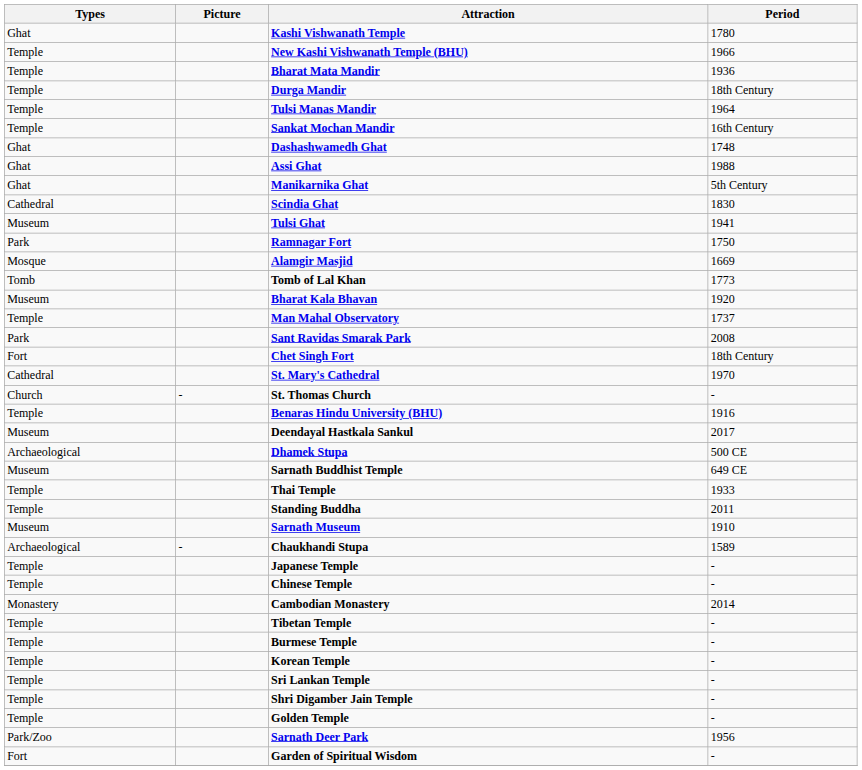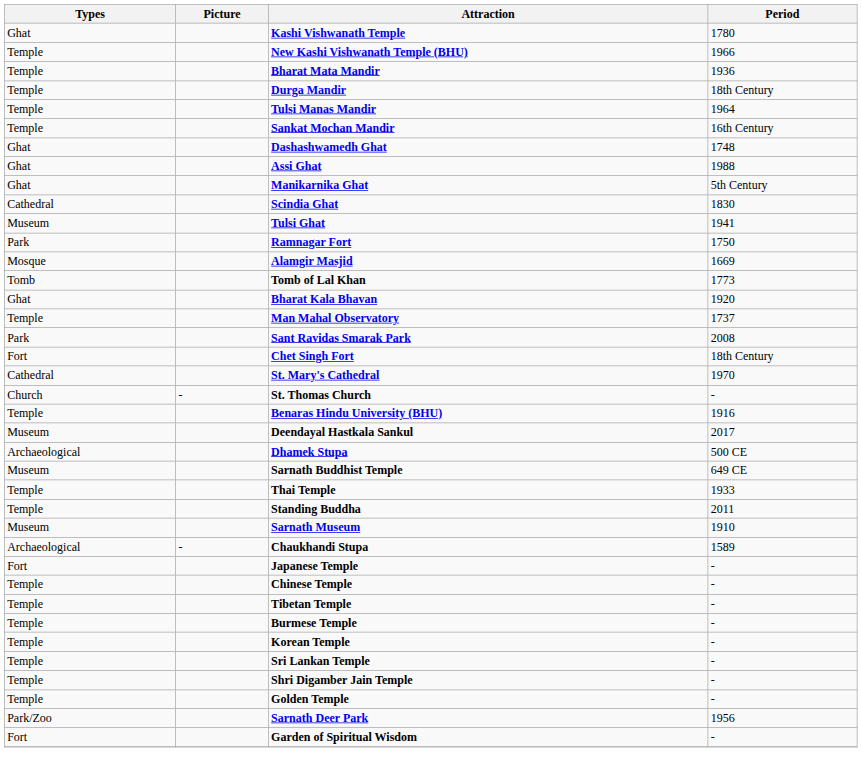 <table class="wikitable" width="90%">
 <tr>
 <th>Types</th>
 <th>Picture</th>
 <th>Attraction</th>
 <th>Period</th>
 </tr>
 <tr>
 <td>Ghat</td>
 <td></td>
 <td><strong><a href='#'>Kashi Vishwanath Temple</a></strong></td>
 <td>1780</td>
 </tr>
 <tr>
 <td>Temple</td>
 <td></td>
 <td><strong><a href='#'>New Kashi Vishwanath Temple (BHU)</a></strong></td>
 <td>1966</td>
 </tr>
 <tr>
 <td>Temple</td>
 <td></td>
 <td><strong><a href='#'>Bharat Mata Mandir</a></strong></td>
 <td>1936</td>
 </tr>
 <tr>
 <td>Temple</td>
 <td></td>
 <td><strong><a href='#'>Durga Mandir</a></strong></td>
 <td>18th Century</td>
 </tr>
 <tr>
 <td>Temple</td>
 <td></td>
 <td><strong><a href='#'>Tulsi Manas Mandir</a></strong></td>
 <td>1964</td>
 </tr>
 <tr>
 <td>Temple</td>
 <td></td>
 <td><strong><a href='#'>Sankat Mochan Mandir</a></strong></td>
 <td>16th Century</td>
 </tr>
 <tr>
 <td>Ghat</td>
 <td></td>
 <td><strong><a href='#'>Dashashwamedh Ghat</a></strong></td>
 <td>1748</td>
 </tr>
 <tr>
 <td>Ghat</td>
 <td></td>
 <td><strong><a href='#'>Assi Ghat</a></strong></td>
 <td>1988</td>
 </tr>
 <tr>
 <td>Ghat</td>
 <td></td>
 <td><strong><a href='#'>Manikarnika Ghat</a></strong></td>
 <td>5th Century</td>
 </tr>
 <tr>
 <td>Cathedral</td>
 <td></td>
 <td><strong><a href='#'>Scindia Ghat</a></strong></td>
 <td>1830</td>
 </tr>
 <tr>
 <td>Museum</td>
 <td></td>
 <td><strong><a href='#'>Tulsi Ghat</a></strong></td>
 <td>1941</td>
 </tr>
 <tr>
 <td>Park</td>
 <td></td>
 <td><strong><a href='#'>Ramnagar Fort</a></strong></td>
 <td>1750</td>
 </tr>
 <tr>
 <td>Mosque</td>
 <td></td>
 <td><strong><a href='#'>Alamgir Masjid</a></strong></td>
 <td>1669</td>
 </tr>
 <tr>
 <td>Tomb</td>
 <td></td>
 <td><strong>Tomb of Lal Khan</strong></td>
 <td>1773</td>
 </tr>
 <tr>
-<td>Museum</td>
+<td>Ghat</td>
 <td></td>
 <td><strong><a href='#'>Bharat Kala Bhavan</a></strong></td>
 <td>1920</td>
 </tr>
 <tr>
 <td>Temple</td>
 <td></td>
 <td><strong><a href='#'>Man Mahal Observatory</a></strong></td>
 <td>1737</td>
 </tr>
 <tr>
 <td>Park</td>
 <td></td>
 <td><strong><a href='#'>Sant Ravidas Smarak Park</a></strong></td>
 <td>2008</td>
 </tr>
 <tr>
 <td>Fort</td>
 <td></td>
 <td><strong><a href='#'>Chet Singh Fort</a></strong></td>
 <td>18th Century</td>
 </tr>
 <tr>
 <td>Cathedral</td>
 <td></td>
 <td><strong><a href='#'>St. Mary's Cathedral</a></strong></td>
 <td>1970</td>
 </tr>
 <tr>
 <td>Church</td>
 <td>-</td>
 <td><strong>St. Thomas Church</strong></td>
 <td>-</td>
 </tr>
 <tr>
 <td>Temple</td>
 <td></td>
 <td><strong><a href='#'>Benaras Hindu University (BHU)</a></strong></td>
 <td>1916</td>
 </tr>
 <tr>
 <td>Museum</td>
 <td></td>
 <td><strong>Deendayal Hastkala Sankul</strong></td>
 <td>2017</td>
 </tr>
 <tr>
 <td>Archaeological</td>
 <td></td>
 <td><strong><a href='#'>Dhamek Stupa</a></strong></td>
 <td>500 CE</td>
 </tr>
 <tr>
 <td>Museum</td>
 <td></td>
 <td><strong>Sarnath Buddhist Temple</strong></td>
 <td>649 CE</td>
 </tr>
 <tr>
 <td>Temple</td>
 <td></td>
 <td><strong>Thai Temple</strong></td>
 <td>1933</td>
 </tr>
 <tr>
 <td>Temple</td>
 <td></td>
 <td><strong>Standing Buddha</strong></td>
 <td>2011</td>
 </tr>
 <tr>
 <td>Museum</td>
 <td></td>
 <td><strong><a href='#'>Sarnath Museum</a></strong></td>
 <td>1910</td>
 </tr>
 <tr>
 <td>Archaeological</td>
 <td>-</td>
 <td><strong>Chaukhandi Stupa</strong></td>
 <td>1589</td>
 </tr>
 <tr>
-<td>Temple</td>
+<td>Fort</td>
 <td></td>
 <td><strong>Japanese Temple</strong></td>
 <td>-</td>
 </tr>
 <tr>
 <td>Temple</td>
 <td></td>
 <td><strong>Chinese Temple</strong></td>
 <td>-</td>
-</tr>
-<tr>
-<td>Monastery</td>
-<td></td>
-<td><strong>Cambodian Monastery</strong></td>
-<td>2014</td>
 </tr>
 <tr>
 <td>Temple</td>
 <td></td>
 <td><strong>Tibetan Temple</strong></td>
 <td>-</td>
 </tr>
 <tr>
 <td>Temple</td>
 <td></td>
 <td><strong>Burmese Temple</strong></td>
 <td>-</td>
 </tr>
 <tr>
 <td>Temple</td>
 <td></td>
 <td><strong>Korean Temple</strong></td>
 <td>-</td>
 </tr>
 <tr>
 <td>Temple</td>
 <td></td>
 <td><strong>Sri Lankan Temple</strong></td>
 <td>-</td>
 </tr>
 <tr>
 <td>Temple</td>
 <td></td>
 <td><strong>Shri Digamber Jain Temple</strong></td>
 <td>-</td>
 </tr>
 <tr>
 <td>Temple</td>
 <td></td>
 <td><strong>Golden Temple</strong></td>
 <td>-</td>
 </tr>
 <tr>
 <td>Park/Zoo</td>
 <td></td>
 <td><strong><a href='#'>Sarnath Deer Park</a></strong></td>
 <td>1956</td>
 </tr>
 <tr>
 <td>Fort</td>
 <td></td>
 <td><strong>Garden of Spiritual Wisdom</strong></td>
 <td>-</td>
 </tr>
 <tr>
 </tr>
 </table>
